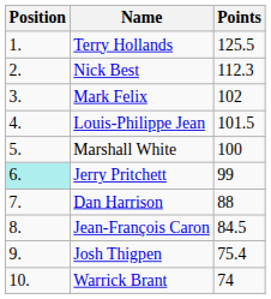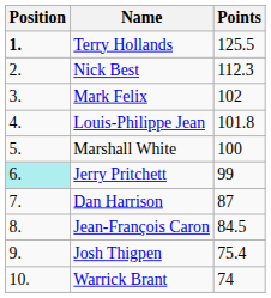 <table class="wikitable">
 <tr>
 <th>Position</th>
 <th>Name</th>
 <th>Points</th>
 </tr>
 <tr>
-<td>1.</td>
+<td><strong>1.</strong></td>
 <td><a href='#'>Terry Hollands</a></td>
 <td>125.5</td>
 </tr>
 <tr>
 <td>2.</td>
 <td><a href='#'>Nick Best</a></td>
 <td>112.3</td>
 </tr>
 <tr>
 <td>3.</td>
 <td><a href='#'>Mark Felix</a></td>
 <td>102</td>
 </tr>
 <tr>
 <td>4.</td>
 <td><a href='#'>Louis-Philippe Jean</a></td>
-<td>101.5</td>
+<td>101.8</td>
 </tr>
 <tr>
 <td>5.</td>
 <td>Marshall White</td>
 <td>100</td>
 </tr>
 <tr>
 <td style="background: paleturquoise;">6.</td>
 <td><a href='#'>Jerry Pritchett</a></td>
 <td>99</td>
 </tr>
 <tr>
 <td>7.</td>
 <td><a href='#'>Dan Harrison</a></td>
-<td>88</td>
+<td>87</td>
 </tr>
 <tr>
 <td>8.</td>
 <td><a href='#'>Jean-François Caron</a></td>
 <td>84.5</td>
 </tr>
 <tr>
 <td>9.</td>
 <td><a href='#'>Josh Thigpen</a></td>
 <td>75.4</td>
 </tr>
 <tr>
 <td>10.</td>
 <td><a href='#'>Warrick Brant</a></td>
 <td>74</td>
 </tr>
 </table>
